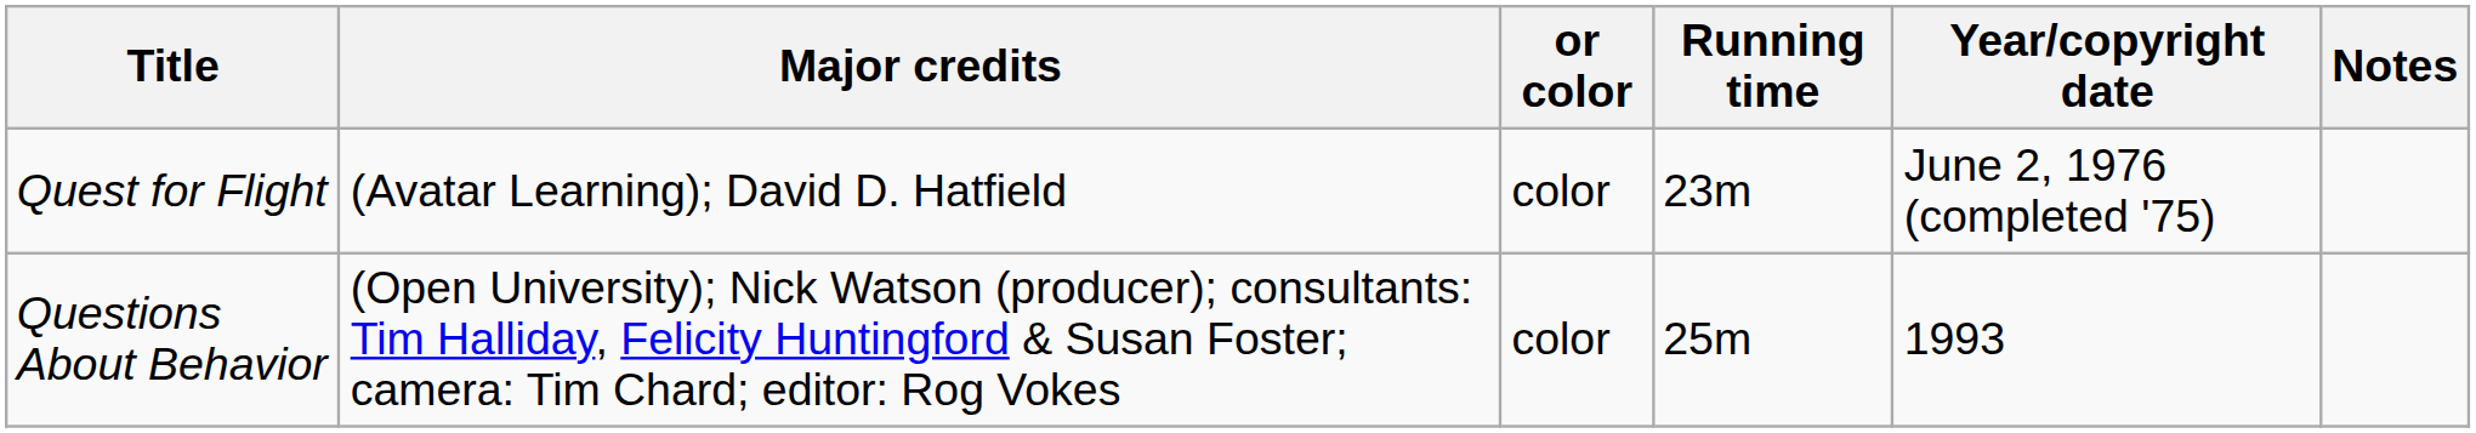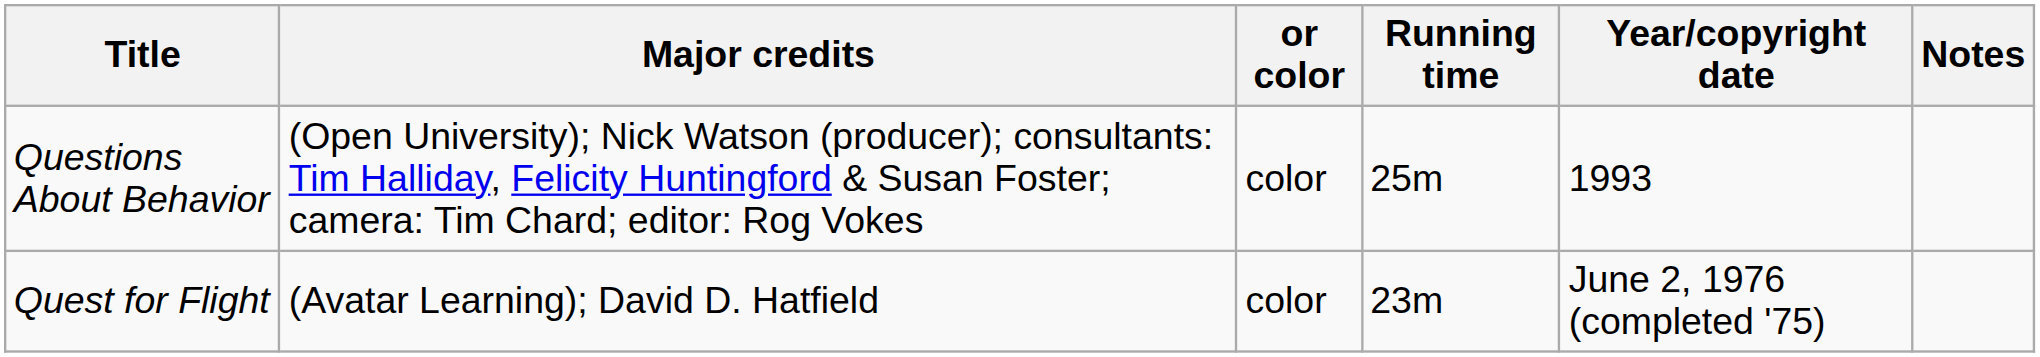 <table class="wikitable sortable" border="1">
 <tr>
 <th>Title</th>
 <th>Major credits</th>
 <th> or color</th>
 <th>Running time</th>
 <th>Year/copyright date</th>
 <th>Notes</th>
 </tr>
 <tr>
+<td><em> Questions About Behavior </em></td>
+<td>(Open University); Nick Watson (producer); consultants: <a href='#'>Tim Halliday</a>, <a href='#'>Felicity Huntingford</a> & Susan Foster; camera: Tim Chard; editor: Rog Vokes</td>
+<td>color</td>
+<td>25m</td>
+<td>1993</td>
+<td></td>
+</tr>
+<tr>
 <td><em> Quest for Flight </em></td>
 <td>(Avatar Learning); David D. Hatfield</td>
 <td>color</td>
 <td>23m</td>
 <td>June 2, 1976 (completed '75)</td>
 <td></td>
 </tr>
-<tr>
-<td><em> Questions About Behavior </em></td>
-<td>(Open University); Nick Watson (producer); consultants: <a href='#'>Tim Halliday</a>, <a href='#'>Felicity Huntingford</a> & Susan Foster; camera: Tim Chard; editor: Rog Vokes</td>
-<td>color</td>
-<td>25m</td>
-<td>1993</td>
-<td></td>
-</tr>
 </table>
